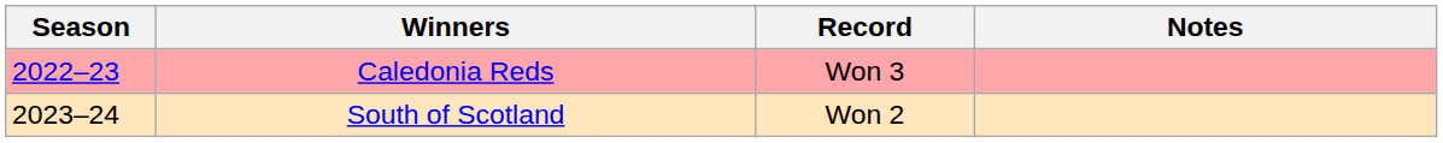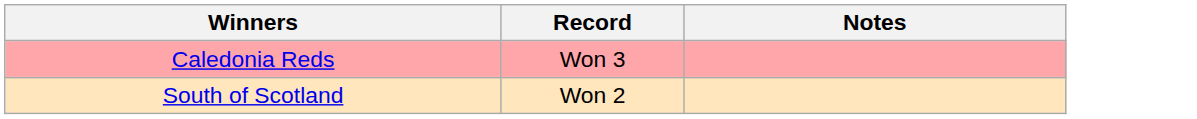 <table class="wikitable" style="text-align: center;">
 <tr>
-<th width="80">Season</th>
 <th width="340">Winners</th>
 <th width="120">Record</th>
 <th width="260">Notes</th>
 </tr>
 <tr bgcolor="#ffa6aa">
-<td align="left"><a href='#'>2022–23</a></td>
 <td><a href='#'>Caledonia Reds</a></td>
 <td>Won 3</td>
 <td></td>
 </tr>
 <tr bgcolor="#ffe6bd">
-<td align="left">2023–24</td>
 <td><a href='#'>South of Scotland</a></td>
 <td>Won 2</td>
 <td></td>
 </tr>
 </table>
